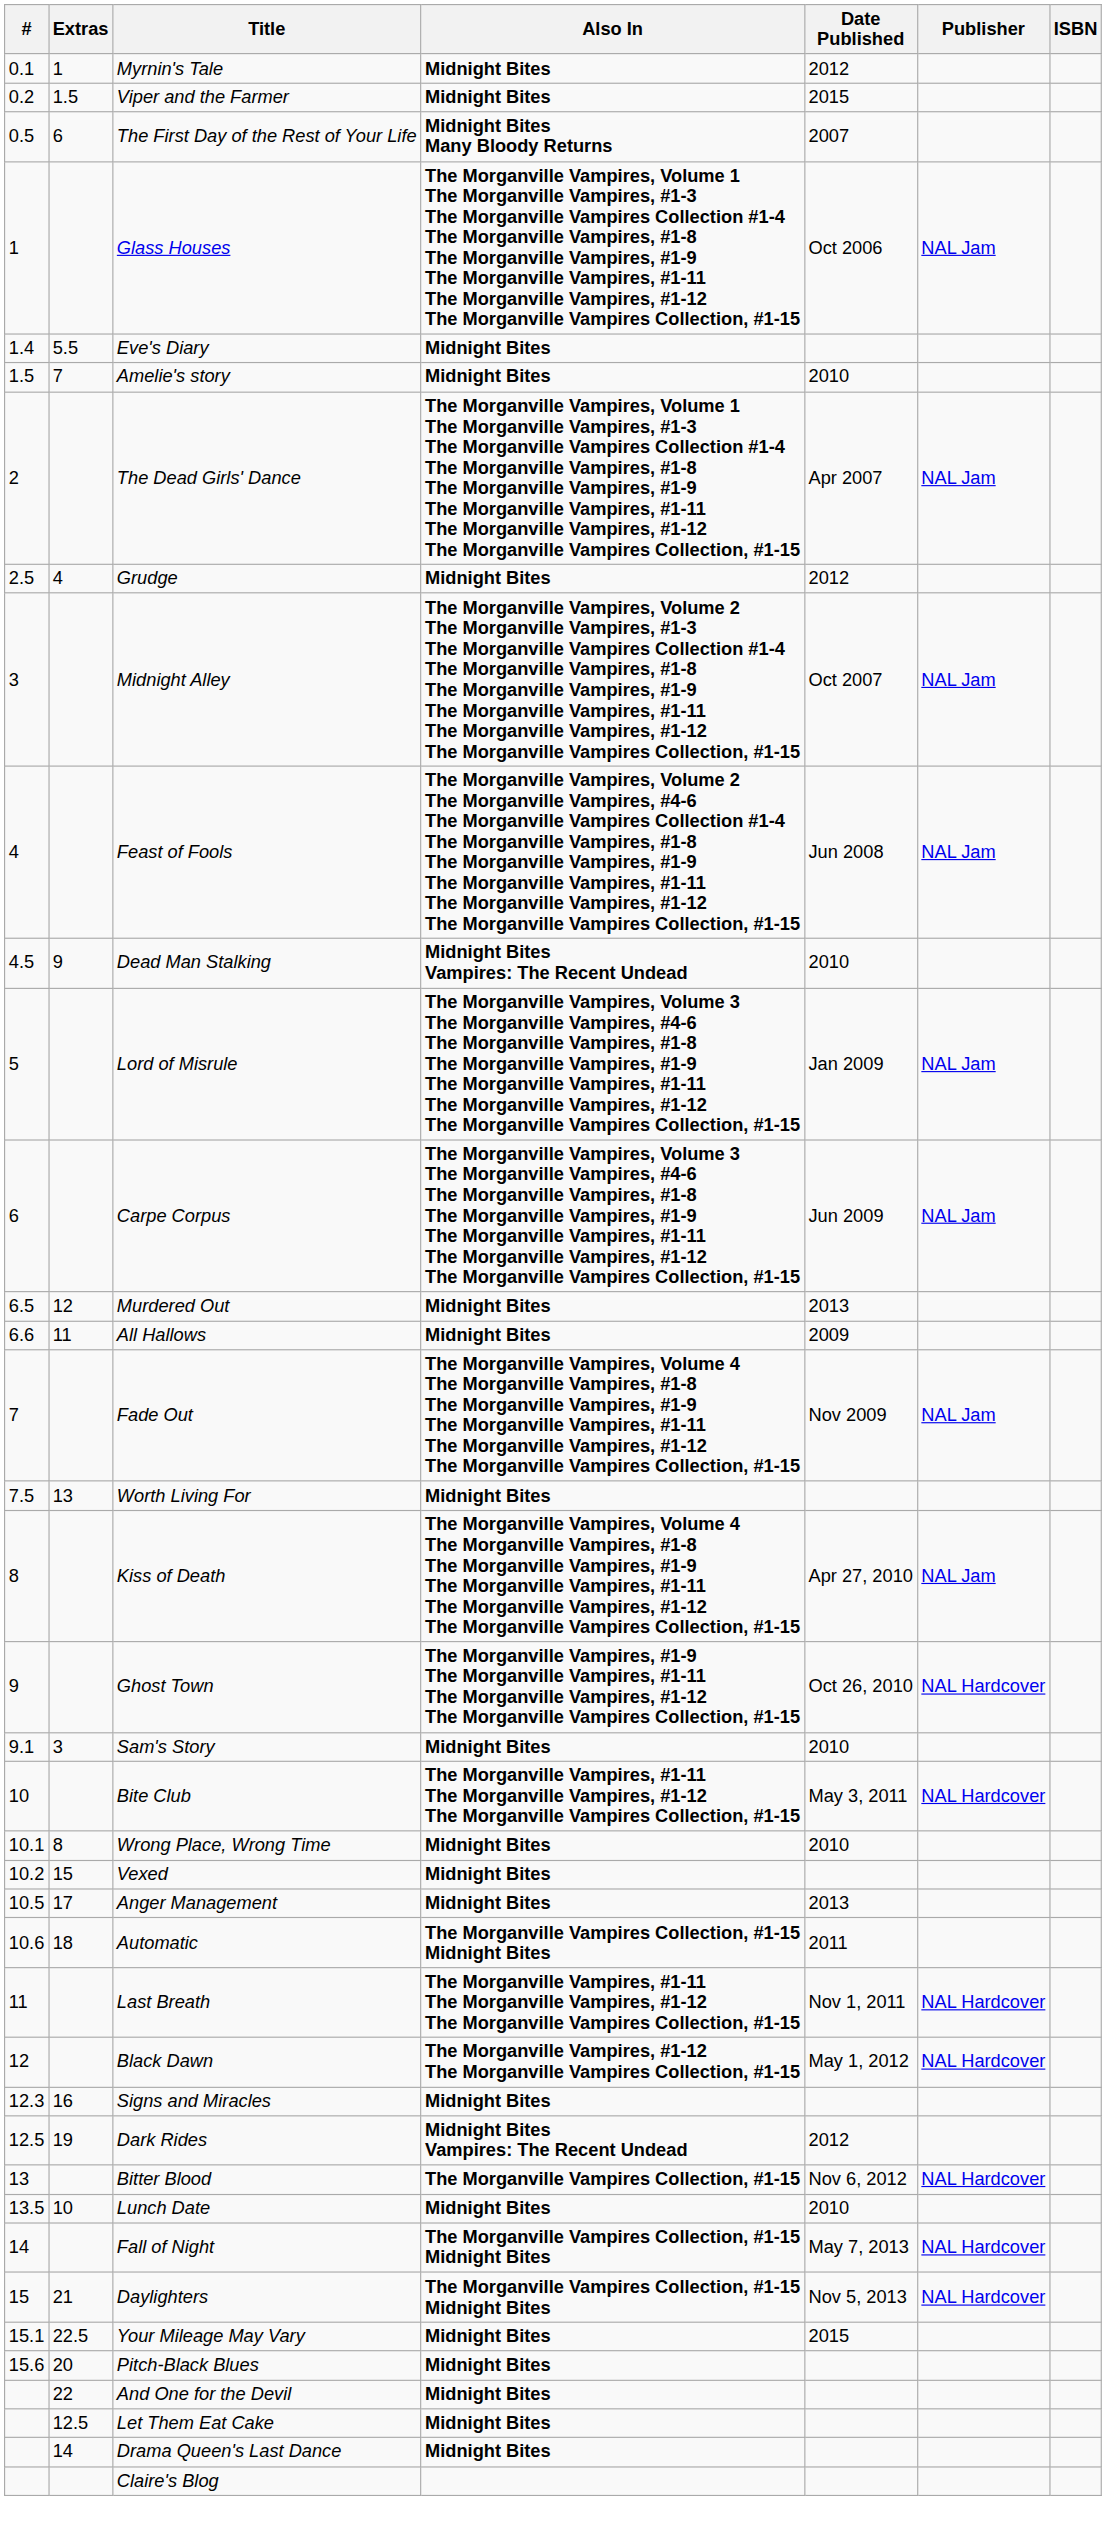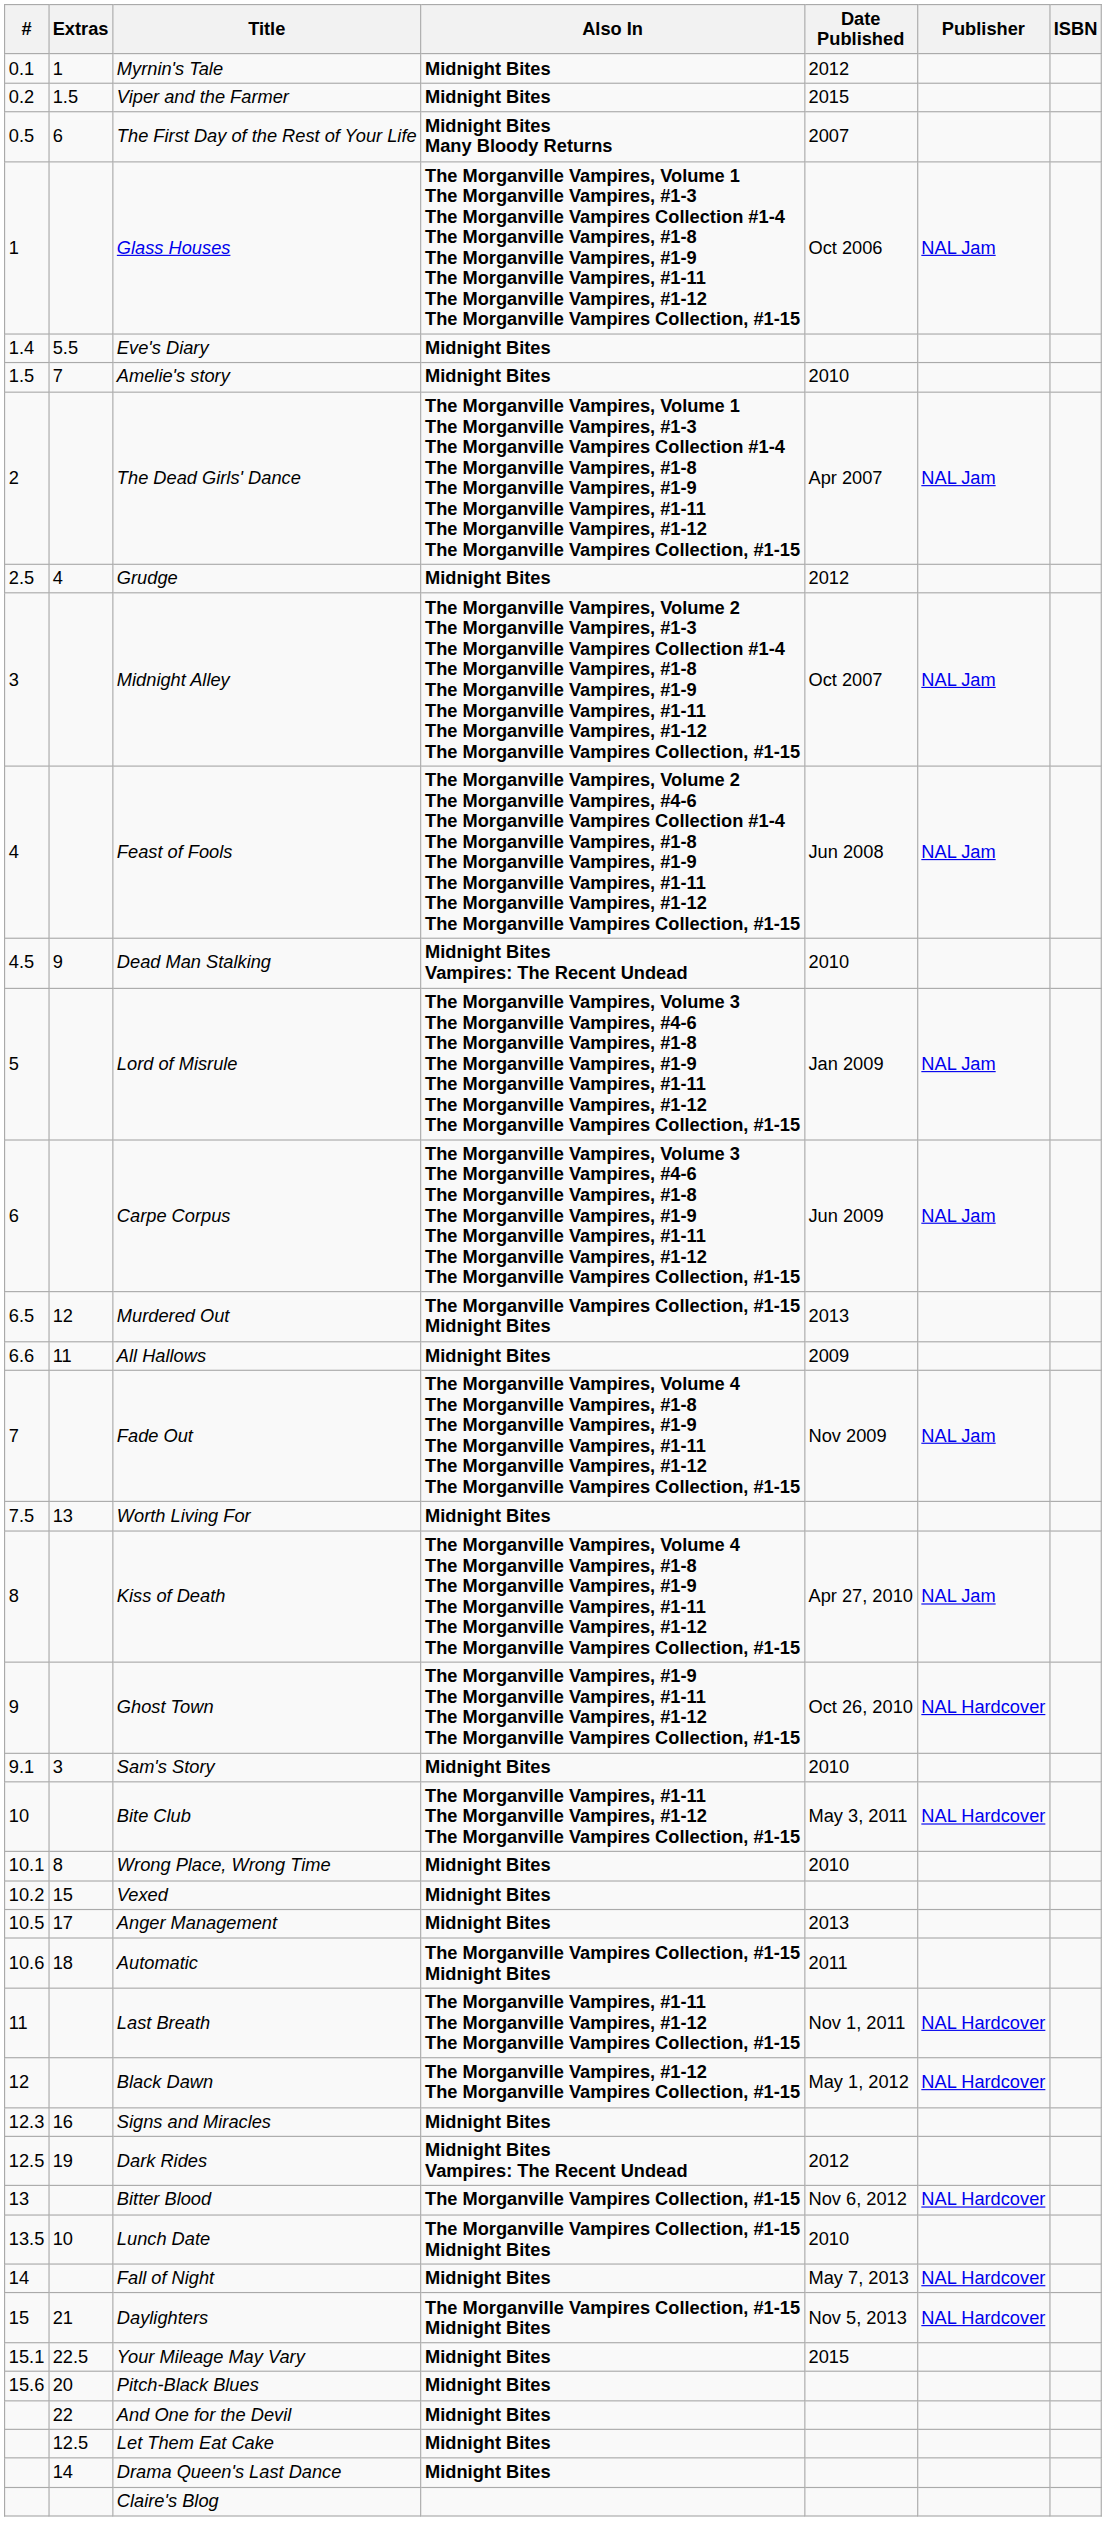 <table class="wikitable">
 <tr>
 <th>#</th>
 <th>Extras<br></th>
 <th>Title</th>
 <th>Also In</th>
 <th>Date<br>Published</th>
 <th>Publisher</th>
 <th>ISBN</th>
 </tr>
 <tr>
 <td>0.1</td>
 <td>1</td>
 <td><em>Myrnin's Tale</em></td>
 <td><strong>Midnight Bites</strong></td>
 <td>2012</td>
 <td></td>
 <td></td>
 </tr>
 <tr>
 <td>0.2</td>
 <td>1.5</td>
 <td><em>Viper and the Farmer</em></td>
 <td><strong>Midnight Bites</strong></td>
 <td>2015</td>
 <td></td>
 <td></td>
 </tr>
 <tr>
 <td>0.5</td>
 <td>6</td>
 <td><em>The First Day of the Rest of Your Life</em></td>
 <td><strong>Midnight Bites</strong><br><strong>Many Bloody Returns</strong></td>
 <td>2007</td>
 <td></td>
 <td></td>
 </tr>
 <tr>
 <td>1</td>
 <td></td>
 <td><em><a href='#'>Glass Houses</a></em></td>
 <td><strong>The Morganville Vampires, Volume 1</strong><br><strong>The Morganville Vampires, #1-3</strong><br><strong>The Morganville Vampires Collection #1-4</strong><br><strong>The Morganville Vampires, #1-8</strong><br><strong>The Morganville Vampires, #1-9</strong><br><strong>The Morganville Vampires, #1-11</strong><br><strong>The Morganville Vampires, #1-12</strong><br><strong>The Morganville Vampires Collection, #1-15</strong></td>
 <td>Oct 2006</td>
 <td><a href='#'>NAL Jam</a></td>
 <td></td>
 </tr>
 <tr>
 <td>1.4</td>
 <td>5.5</td>
 <td><em>Eve's Diary</em></td>
 <td><strong>Midnight Bites</strong></td>
 <td></td>
 <td></td>
 <td></td>
 </tr>
 <tr>
 <td>1.5</td>
 <td>7</td>
 <td><em>Amelie's story</em></td>
 <td><strong>Midnight Bites</strong></td>
 <td>2010</td>
 <td></td>
 <td></td>
 </tr>
 <tr>
 <td>2</td>
 <td></td>
 <td><em>The Dead Girls' Dance</em></td>
 <td><strong>The Morganville Vampires, Volume 1</strong><br><strong>The Morganville Vampires, #1-3</strong><br><strong>The Morganville Vampires Collection #1-4</strong><br><strong>The Morganville Vampires, #1-8</strong><br><strong>The Morganville Vampires, #1-9</strong><br><strong>The Morganville Vampires, #1-11</strong><br><strong>The Morganville Vampires, #1-12</strong><br><strong>The Morganville Vampires Collection, #1-15</strong></td>
 <td>Apr 2007</td>
 <td><a href='#'>NAL Jam</a></td>
 <td></td>
 </tr>
 <tr>
 <td>2.5</td>
 <td>4</td>
 <td><em>Grudge</em></td>
 <td><strong>Midnight Bites</strong></td>
 <td>2012</td>
 <td></td>
 <td></td>
 </tr>
 <tr>
 <td>3</td>
 <td></td>
 <td><em>Midnight Alley</em></td>
 <td><strong>The Morganville Vampires, Volume 2</strong><br><strong>The Morganville Vampires, #1-3</strong><br><strong>The Morganville Vampires Collection #1-4</strong><br><strong>The Morganville Vampires, #1-8</strong><br><strong>The Morganville Vampires, #1-9</strong><br><strong>The Morganville Vampires, #1-11</strong><br><strong>The Morganville Vampires, #1-12</strong><br><strong>The Morganville Vampires Collection, #1-15</strong></td>
 <td>Oct 2007</td>
 <td><a href='#'>NAL Jam</a></td>
 <td></td>
 </tr>
 <tr>
 <td>4</td>
 <td></td>
 <td><em>Feast of Fools</em></td>
 <td><strong>The Morganville Vampires, Volume 2</strong><br><strong>The Morganville Vampires, #4-6</strong><br><strong>The Morganville Vampires Collection #1-4</strong><br><strong>The Morganville Vampires, #1-8</strong><br><strong>The Morganville Vampires, #1-9</strong><br><strong>The Morganville Vampires, #1-11</strong><br><strong>The Morganville Vampires, #1-12</strong><br><strong>The Morganville Vampires Collection, #1-15</strong></td>
 <td>Jun 2008</td>
 <td><a href='#'>NAL Jam</a></td>
 <td></td>
 </tr>
 <tr>
 <td>4.5</td>
 <td>9</td>
 <td><em>Dead Man Stalking</em></td>
 <td><strong>Midnight Bites</strong><br><strong>Vampires: The Recent Undead</strong></td>
 <td>2010</td>
 <td></td>
 <td></td>
 </tr>
 <tr>
 <td>5</td>
 <td></td>
 <td><em>Lord of Misrule</em></td>
 <td><strong>The Morganville Vampires, Volume 3</strong><br><strong>The Morganville Vampires, #4-6</strong><br><strong>The Morganville Vampires, #1-8</strong><br><strong>The Morganville Vampires, #1-9</strong><br><strong>The Morganville Vampires, #1-11</strong><br><strong>The Morganville Vampires, #1-12</strong><br><strong>The Morganville Vampires Collection, #1-15</strong></td>
 <td>Jan 2009</td>
 <td><a href='#'>NAL Jam</a></td>
 <td></td>
 </tr>
 <tr>
 <td>6</td>
 <td></td>
 <td><em>Carpe Corpus</em></td>
 <td><strong>The Morganville Vampires, Volume 3</strong><br><strong>The Morganville Vampires, #4-6</strong><br><strong>The Morganville Vampires, #1-8</strong><br><strong>The Morganville Vampires, #1-9</strong><br><strong>The Morganville Vampires, #1-11</strong><br><strong>The Morganville Vampires, #1-12</strong><br><strong>The Morganville Vampires Collection, #1-15</strong></td>
 <td>Jun 2009</td>
 <td><a href='#'>NAL Jam</a></td>
 <td></td>
 </tr>
 <tr>
 <td>6.5</td>
 <td>12</td>
 <td><em>Murdered Out</em></td>
-<td><strong>Midnight Bites</strong></td>
+<td><strong>The Morganville Vampires Collection, #1-15</strong><br><strong>Midnight Bites</strong></td>
 <td>2013</td>
 <td></td>
 <td></td>
 </tr>
 <tr>
 <td>6.6</td>
 <td>11</td>
 <td><em>All Hallows</em></td>
 <td><strong>Midnight Bites</strong></td>
 <td>2009</td>
 <td></td>
 <td></td>
 </tr>
 <tr>
 <td>7</td>
 <td></td>
 <td><em>Fade Out</em></td>
 <td><strong>The Morganville Vampires, Volume 4</strong><br><strong>The Morganville Vampires, #1-8</strong><br><strong>The Morganville Vampires, #1-9</strong><br><strong>The Morganville Vampires, #1-11</strong><br><strong>The Morganville Vampires, #1-12</strong><br><strong>The Morganville Vampires Collection, #1-15</strong></td>
 <td>Nov 2009</td>
 <td><a href='#'>NAL Jam</a></td>
 <td></td>
 </tr>
 <tr>
 <td>7.5</td>
 <td>13</td>
 <td><em>Worth Living For</em></td>
 <td><strong>Midnight Bites</strong></td>
 <td></td>
 <td></td>
 <td></td>
 </tr>
 <tr>
 <td>8</td>
 <td></td>
 <td><em>Kiss of Death</em></td>
 <td><strong>The Morganville Vampires, Volume 4</strong><br><strong>The Morganville Vampires, #1-8</strong><br><strong>The Morganville Vampires, #1-9</strong><br><strong>The Morganville Vampires, #1-11</strong><br><strong>The Morganville Vampires, #1-12</strong><br><strong>The Morganville Vampires Collection, #1-15</strong></td>
 <td>Apr 27, 2010</td>
 <td><a href='#'>NAL Jam</a></td>
 <td></td>
 </tr>
 <tr>
 <td>9</td>
 <td></td>
 <td><em>Ghost Town</em></td>
 <td><strong>The Morganville Vampires, #1-9</strong><br><strong>The Morganville Vampires, #1-11</strong><br><strong>The Morganville Vampires, #1-12</strong><br><strong>The Morganville Vampires Collection, #1-15</strong></td>
 <td>Oct 26, 2010</td>
 <td><a href='#'>NAL Hardcover</a></td>
 <td></td>
 </tr>
 <tr>
 <td>9.1</td>
 <td>3</td>
 <td><em>Sam's Story</em></td>
 <td><strong>Midnight Bites</strong></td>
 <td>2010</td>
 <td></td>
 <td></td>
 </tr>
 <tr>
 <td>10</td>
 <td></td>
 <td><em>Bite Club</em></td>
 <td><strong>The Morganville Vampires, #1-11</strong><br><strong>The Morganville Vampires, #1-12</strong><br><strong>The Morganville Vampires Collection, #1-15</strong></td>
 <td>May 3, 2011</td>
 <td><a href='#'>NAL Hardcover</a></td>
 <td></td>
 </tr>
 <tr>
 <td>10.1</td>
 <td>8</td>
 <td><em>Wrong Place, Wrong Time</em></td>
 <td><strong>Midnight Bites</strong></td>
 <td>2010</td>
 <td></td>
 <td></td>
 </tr>
 <tr>
 <td>10.2</td>
 <td>15</td>
 <td><em>Vexed</em></td>
 <td><strong>Midnight Bites</strong></td>
 <td></td>
 <td></td>
 <td></td>
 </tr>
 <tr>
 <td>10.5</td>
 <td>17</td>
 <td><em>Anger Management</em></td>
 <td><strong>Midnight Bites</strong></td>
 <td>2013</td>
 <td></td>
 <td></td>
 </tr>
 <tr>
 <td>10.6</td>
 <td>18</td>
 <td><em>Automatic</em></td>
 <td><strong>The Morganville Vampires Collection, #1-15</strong><br><strong>Midnight Bites</strong></td>
 <td>2011</td>
 <td></td>
 <td></td>
 </tr>
 <tr>
 <td>11</td>
 <td></td>
 <td><em>Last Breath</em></td>
 <td><strong>The Morganville Vampires, #1-11</strong><br><strong>The Morganville Vampires, #1-12</strong><br><strong>The Morganville Vampires Collection, #1-15</strong></td>
 <td>Nov 1, 2011</td>
 <td><a href='#'>NAL Hardcover</a></td>
 <td></td>
 </tr>
 <tr>
 <td>12</td>
 <td></td>
 <td><em>Black Dawn</em></td>
 <td><strong>The Morganville Vampires, #1-12</strong><br><strong>The Morganville Vampires Collection, #1-15</strong></td>
 <td>May 1, 2012</td>
 <td><a href='#'>NAL Hardcover</a></td>
 <td></td>
 </tr>
 <tr>
 <td>12.3</td>
 <td>16</td>
 <td><em>Signs and Miracles</em></td>
 <td><strong>Midnight Bites</strong></td>
 <td></td>
 <td></td>
 <td></td>
 </tr>
 <tr>
 <td>12.5</td>
 <td>19</td>
 <td><em>Dark Rides</em></td>
 <td><strong>Midnight Bites</strong><br><strong>Vampires: The Recent Undead</strong></td>
 <td>2012</td>
 <td></td>
 <td></td>
 </tr>
 <tr>
 <td>13</td>
 <td></td>
 <td><em>Bitter Blood</em></td>
 <td><strong>The Morganville Vampires Collection, #1-15</strong></td>
 <td>Nov 6, 2012</td>
 <td><a href='#'>NAL Hardcover</a></td>
 <td></td>
 </tr>
 <tr>
 <td>13.5</td>
 <td>10</td>
 <td><em>Lunch Date</em></td>
-<td><strong>Midnight Bites</strong></td>
+<td><strong>The Morganville Vampires Collection, #1-15</strong><br><strong>Midnight Bites</strong></td>
 <td>2010</td>
 <td></td>
 <td></td>
 </tr>
 <tr>
 <td>14</td>
 <td></td>
 <td><em>Fall of Night</em></td>
-<td><strong>The Morganville Vampires Collection, #1-15</strong><br><strong>Midnight Bites</strong></td>
+<td><strong>Midnight Bites</strong></td>
 <td>May 7, 2013</td>
 <td><a href='#'>NAL Hardcover</a></td>
 <td></td>
 </tr>
 <tr>
 <td>15</td>
 <td>21</td>
 <td><em>Daylighters</em></td>
 <td><strong>The Morganville Vampires Collection, #1-15</strong><br><strong>Midnight Bites</strong></td>
 <td>Nov 5, 2013</td>
 <td><a href='#'>NAL Hardcover</a></td>
 <td></td>
 </tr>
 <tr>
 <td>15.1</td>
 <td>22.5</td>
 <td><em>Your Mileage May Vary</em></td>
 <td><strong>Midnight Bites</strong></td>
 <td>2015</td>
 <td></td>
 <td></td>
 </tr>
 <tr>
 <td>15.6</td>
 <td>20</td>
 <td><em>Pitch-Black Blues</em></td>
 <td><strong>Midnight Bites</strong></td>
 <td></td>
 <td></td>
 <td></td>
 </tr>
 <tr>
 <td></td>
 <td>22</td>
 <td><em>And One for the Devil</em></td>
 <td><strong>Midnight Bites</strong></td>
 <td></td>
 <td></td>
 <td></td>
 </tr>
 <tr>
 <td></td>
 <td>12.5</td>
 <td><em>Let Them Eat Cake</em></td>
 <td><strong>Midnight Bites</strong></td>
 <td></td>
 <td></td>
 <td></td>
 </tr>
 <tr>
 <td></td>
 <td>14</td>
 <td><em>Drama Queen's Last Dance</em></td>
 <td><strong>Midnight Bites</strong></td>
 <td></td>
 <td></td>
 <td></td>
 </tr>
 <tr>
 <td></td>
 <td></td>
 <td><em>Claire's Blog</em></td>
 <td></td>
 <td></td>
 <td></td>
 <td></td>
 </tr>
 </table>
